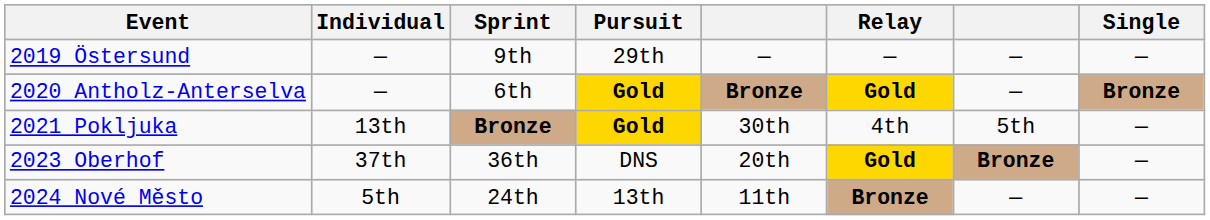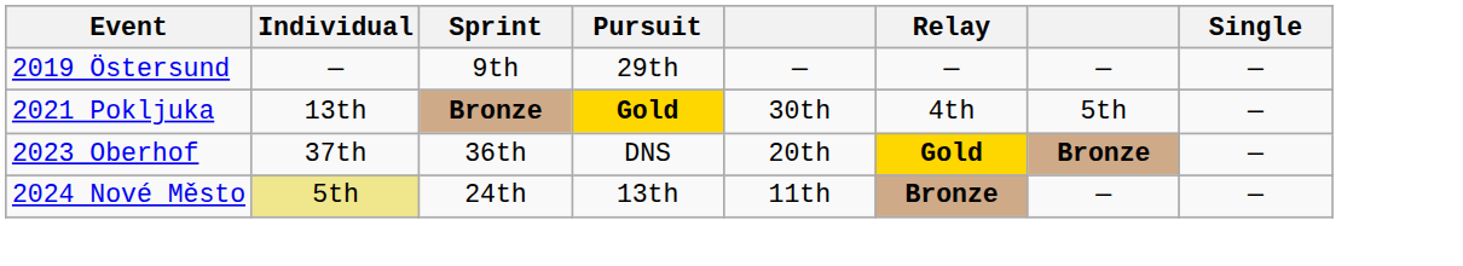 <table class="wikitable" style="text-align: center;">
 <tr>
 <th>Event</th>
 <th style="width:70px;">Individual</th>
 <th style="width:70px;">Sprint</th>
 <th style="width:70px;">Pursuit</th>
 <th style="width:70px;"></th>
 <th style="width:70px;">Relay</th>
 <th style="width:70px;"></th>
 <th style="width:70px;">Single </th>
 </tr>
 <tr>
 <td align=left> <a href='#'>2019 Östersund</a></td>
 <td>—</td>
 <td>9th</td>
 <td>29th</td>
 <td>—</td>
 <td>—</td>
 <td>—</td>
 <td>—</td>
-</tr>
-<tr>
-<td align=left> <a href='#'>2020 Antholz-Anterselva</a></td>
-<td>—</td>
-<td>6th</td>
-<td style="background:gold;"><strong>Gold</strong></td>
-<td style="background:#cfaa88;"><strong>Bronze</strong></td>
-<td style="background:gold;"><strong>Gold</strong></td>
-<td>—</td>
-<td style="background:#cfaa88;"><strong>Bronze</strong></td>
 </tr>
 <tr>
 <td align=left> <a href='#'>2021 Pokljuka</a></td>
 <td>13th</td>
 <td style="background:#cfaa88;"><strong>Bronze</strong></td>
 <td style="background:gold;"><strong>Gold</strong></td>
 <td>30th</td>
 <td>4th</td>
 <td>5th</td>
 <td>—</td>
 </tr>
 <tr>
 <td align=left> <a href='#'>2023 Oberhof</a></td>
 <td>37th</td>
 <td>36th</td>
 <td>DNS</td>
 <td>20th</td>
 <td style="background:gold;"><strong>Gold</strong></td>
 <td style="background:#cfaa88;"><strong>Bronze</strong></td>
 <td>—</td>
 </tr>
 <tr>
 <td align=left> <a href='#'>2024 Nové Město</a></td>
-<td>5th</td>
+<td style="background: khaki;">5th</td>
 <td>24th</td>
 <td>13th</td>
 <td>11th</td>
 <td style="background:#cfaa88;"><strong>Bronze</strong></td>
 <td>—</td>
 <td>—</td>
 </tr>
 </table>
